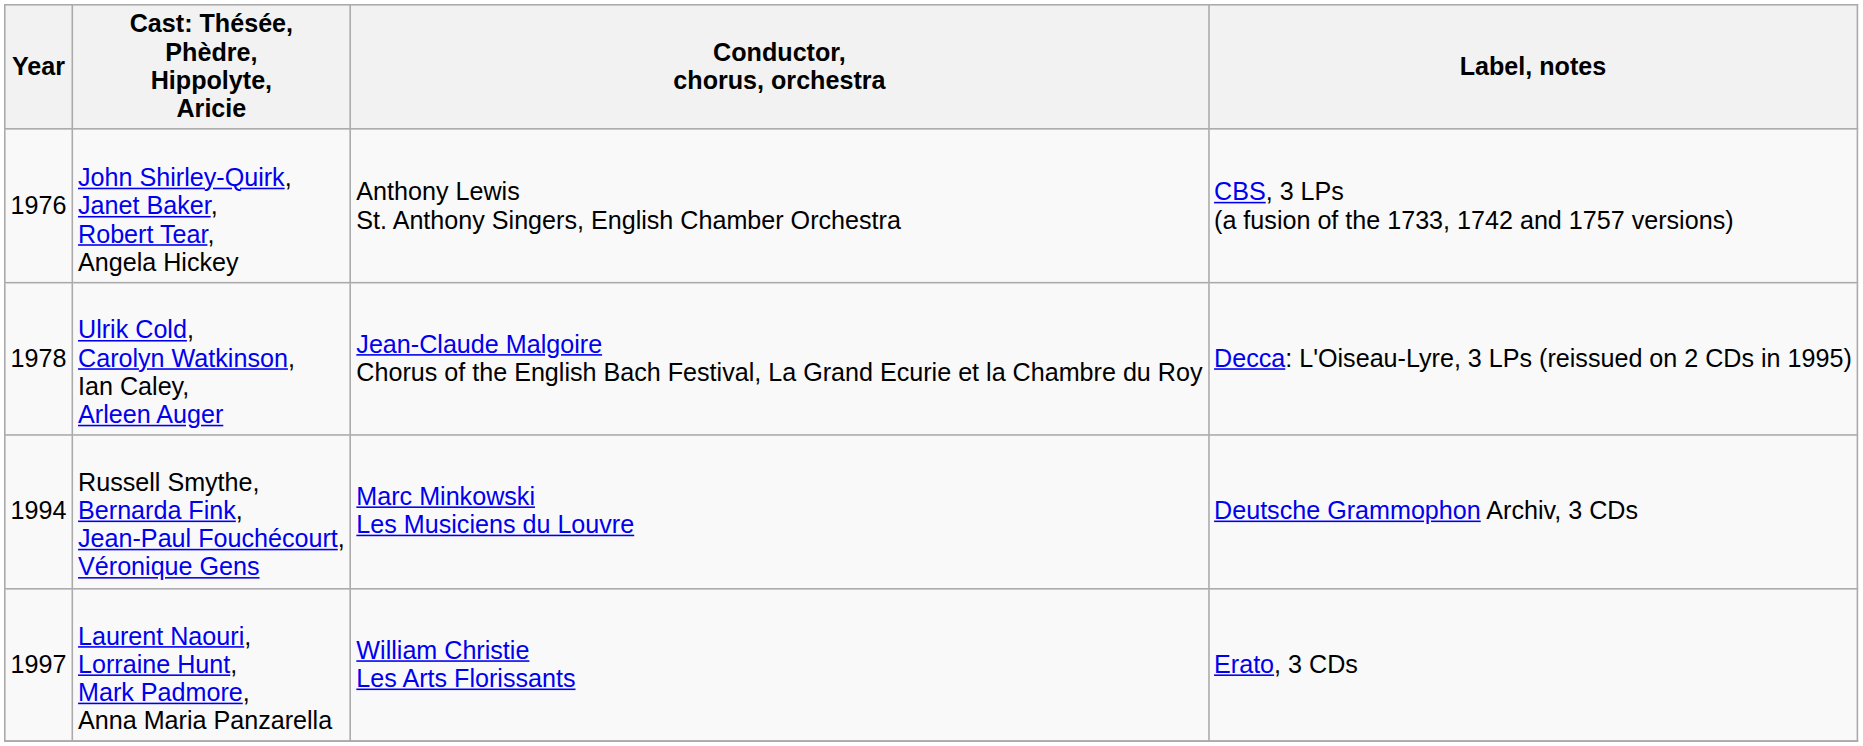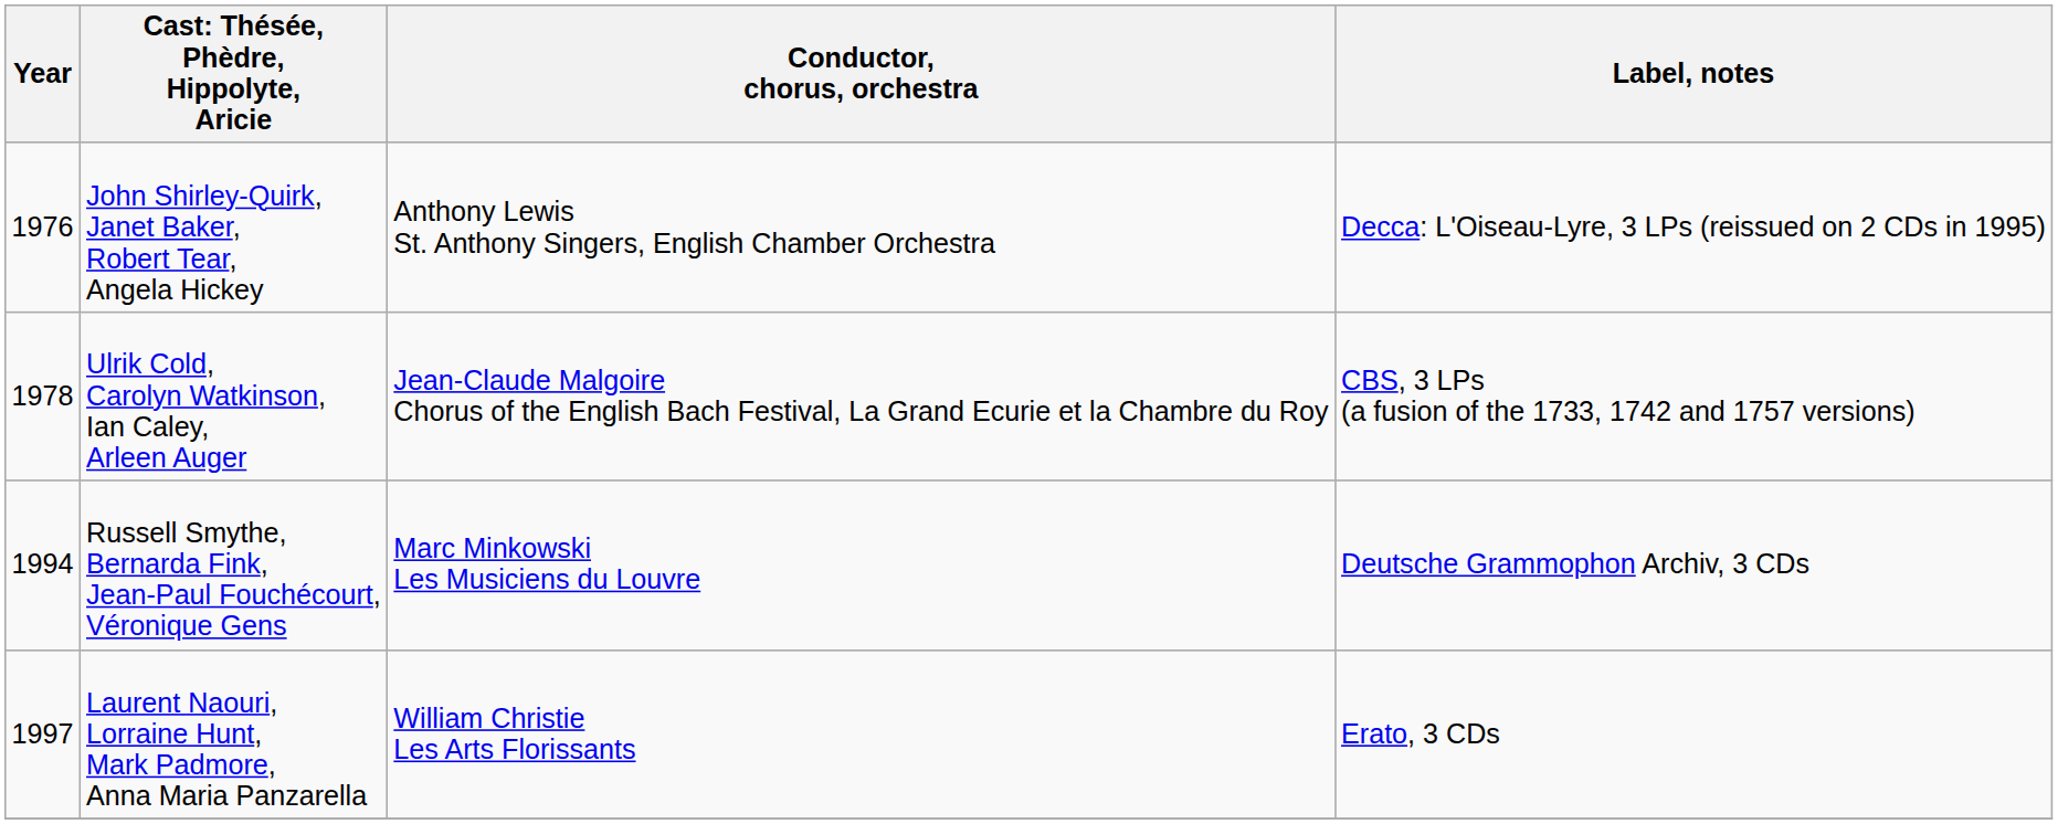 <table class="wikitable">
 <tr>
 <th>Year</th>
 <th>Cast: Thésée,<br>Phèdre,<br>Hippolyte,<br>Aricie</th>
 <th>Conductor,<br>chorus, orchestra</th>
 <th>Label, notes</th>
 </tr>
 <tr>
 <td>1976</td>
 <td><br><a href='#'>John Shirley-Quirk</a>,<br><a href='#'>Janet Baker</a>,<br><a href='#'>Robert Tear</a>,<br>Angela Hickey</td>
 <td>Anthony Lewis <br> St. Anthony Singers, English Chamber Orchestra</td>
-<td><a href='#'>CBS</a>, 3 LPs<br>(a fusion of the 1733, 1742 and 1757 versions)</td>
+<td><a href='#'>Decca</a>: L'Oiseau-Lyre, 3 LPs (reissued on 2 CDs in 1995)</td>
 </tr>
 <tr>
 <td>1978</td>
 <td><br><a href='#'>Ulrik Cold</a>, <br><a href='#'>Carolyn Watkinson</a>,<br>Ian Caley,<br><a href='#'>Arleen Auger</a></td>
 <td><a href='#'>Jean-Claude Malgoire</a> <br> Chorus of the English Bach Festival, La Grand Ecurie et la Chambre du Roy</td>
-<td><a href='#'>Decca</a>: L'Oiseau-Lyre, 3 LPs (reissued on 2 CDs in 1995)</td>
+<td><a href='#'>CBS</a>, 3 LPs<br>(a fusion of the 1733, 1742 and 1757 versions)</td>
 </tr>
 <tr>
 <td>1994</td>
 <td><br>Russell Smythe,<br><a href='#'>Bernarda Fink</a>,<br><a href='#'>Jean-Paul Fouchécourt</a>,<br><a href='#'>Véronique Gens</a></td>
 <td><a href='#'>Marc Minkowski</a><br> <a href='#'>Les Musiciens du Louvre</a></td>
 <td><a href='#'>Deutsche Grammophon</a> Archiv, 3 CDs</td>
 </tr>
 <tr>
 <td>1997</td>
 <td><br><a href='#'>Laurent Naouri</a>,<br><a href='#'>Lorraine Hunt</a>,<br><a href='#'>Mark Padmore</a>,<br>Anna Maria Panzarella</td>
 <td><a href='#'>William Christie</a><br> <a href='#'>Les Arts Florissants</a></td>
 <td><a href='#'>Erato</a>, 3 CDs</td>
 </tr>
 <tr>
 </tr>
 </table>
